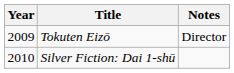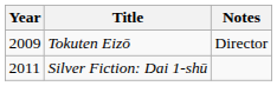 <table class="wikitable">
 <tr>
 <th>Year</th>
 <th>Title</th>
 <th>Notes</th>
 </tr>
 <tr>
 <td>2009</td>
 <td><em>Tokuten Eizō</em></td>
 <td>Director</td>
 </tr>
 <tr>
-<td>2010</td>
+<td>2011</td>
 <td><em>Silver Fiction: Dai 1-shū</em></td>
 <td></td>
 </tr>
 </table>
